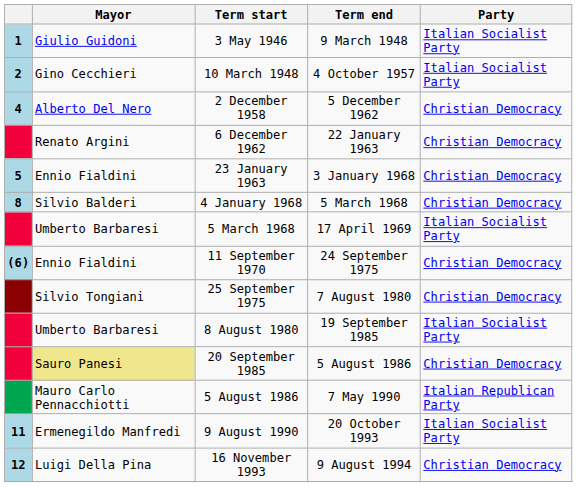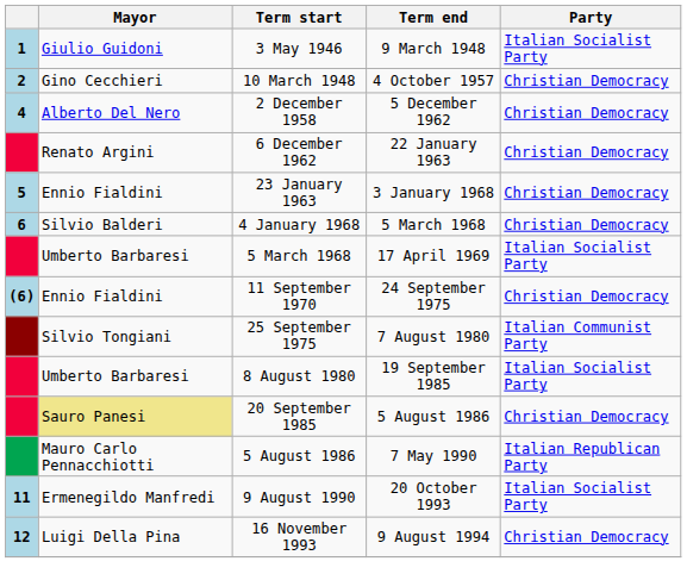 <table class="wikitable">
 <tr>
 <th class=unsortable> </th>
 <th>Mayor</th>
 <th>Term start</th>
 <th>Term end</th>
 <th>Party</th>
 </tr>
 <tr>
 <th style="background:#ADD8E6;">1</th>
 <td><a href='#'>Giulio Guidoni</a></td>
 <td align=center>3 May 1946</td>
 <td align=center>9 March 1948</td>
 <td><a href='#'>Italian Socialist Party</a></td>
 </tr>
 <tr>
 <th style="background:#ADD8E6;">2</th>
 <td>Gino Cecchieri</td>
 <td align=center>10 March 1948</td>
 <td align=center>4 October 1957</td>
-<td><a href='#'>Italian Socialist Party</a></td>
+<td><a href='#'>Christian Democracy</a></td>
 </tr>
 <tr>
 <th style="background:#ADD8E6;">4</th>
 <td><a href='#'>Alberto Del Nero</a></td>
 <td align=center>2 December 1958</td>
 <td align=center>5 December 1962</td>
 <td><a href='#'>Christian Democracy</a></td>
 </tr>
 <tr>
 <th style="background:#F2003C;"></th>
 <td>Renato Argini</td>
 <td align=center>6 December 1962</td>
 <td align=center>22 January 1963</td>
 <td><a href='#'>Christian Democracy</a></td>
 </tr>
 <tr>
 <th style="background:#ADD8E6;">5</th>
 <td>Ennio Fialdini</td>
 <td align=center>23 January 1963</td>
 <td align=center>3 January 1968</td>
 <td><a href='#'>Christian Democracy</a></td>
 </tr>
 <tr>
-<th style="background:#ADD8E6;">8</th>
+<th style="background:#ADD8E6;">6</th>
 <td>Silvio Balderi</td>
 <td align=center>4 January 1968</td>
 <td align=center>5 March 1968</td>
 <td><a href='#'>Christian Democracy</a></td>
 </tr>
 <tr>
 <th style="background:#F2003C;"></th>
 <td>Umberto Barbaresi</td>
 <td align=center>5 March 1968</td>
 <td align=center>17 April 1969</td>
 <td><a href='#'>Italian Socialist Party</a></td>
 </tr>
 <tr>
 <th style="background:#ADD8E6;">(6)</th>
 <td>Ennio Fialdini</td>
 <td align=center>11 September 1970</td>
 <td align=center>24 September 1975</td>
 <td><a href='#'>Christian Democracy</a></td>
 </tr>
 <tr>
 <th style="background:#8B0000;"></th>
 <td>Silvio Tongiani</td>
 <td align=center>25 September 1975</td>
 <td align=center>7 August 1980</td>
-<td><a href='#'>Christian Democracy</a></td>
+<td><a href='#'>Italian Communist Party</a></td>
 </tr>
 <tr>
 <th style="background:#F2003C;"></th>
 <td>Umberto Barbaresi</td>
 <td align=center>8 August 1980</td>
 <td align=center>19 September 1985</td>
 <td><a href='#'>Italian Socialist Party</a></td>
 </tr>
 <tr>
 <th style="background:#F2003C;"></th>
 <td style="background: khaki;">Sauro Panesi</td>
 <td align=center>20 September 1985</td>
 <td align=center>5 August 1986</td>
 <td><a href='#'>Christian Democracy</a></td>
 </tr>
 <tr>
 <th style="background:#00A550;"></th>
 <td>Mauro Carlo Pennacchiotti</td>
 <td align=center>5 August 1986</td>
 <td align=center>7 May 1990</td>
 <td><a href='#'>Italian Republican Party</a></td>
 </tr>
 <tr>
 <th style="background:#ADD8E6;">11</th>
 <td>Ermenegildo Manfredi</td>
 <td align=center>9 August 1990</td>
 <td align=center>20 October 1993</td>
 <td><a href='#'>Italian Socialist Party</a></td>
 </tr>
 <tr>
 <th style="background:#ADD8E6;">12</th>
 <td>Luigi Della Pina</td>
 <td align=center>16 November 1993</td>
 <td align=center>9 August 1994</td>
 <td><a href='#'>Christian Democracy</a></td>
 </tr>
 <tr>
 </tr>
 </table>
